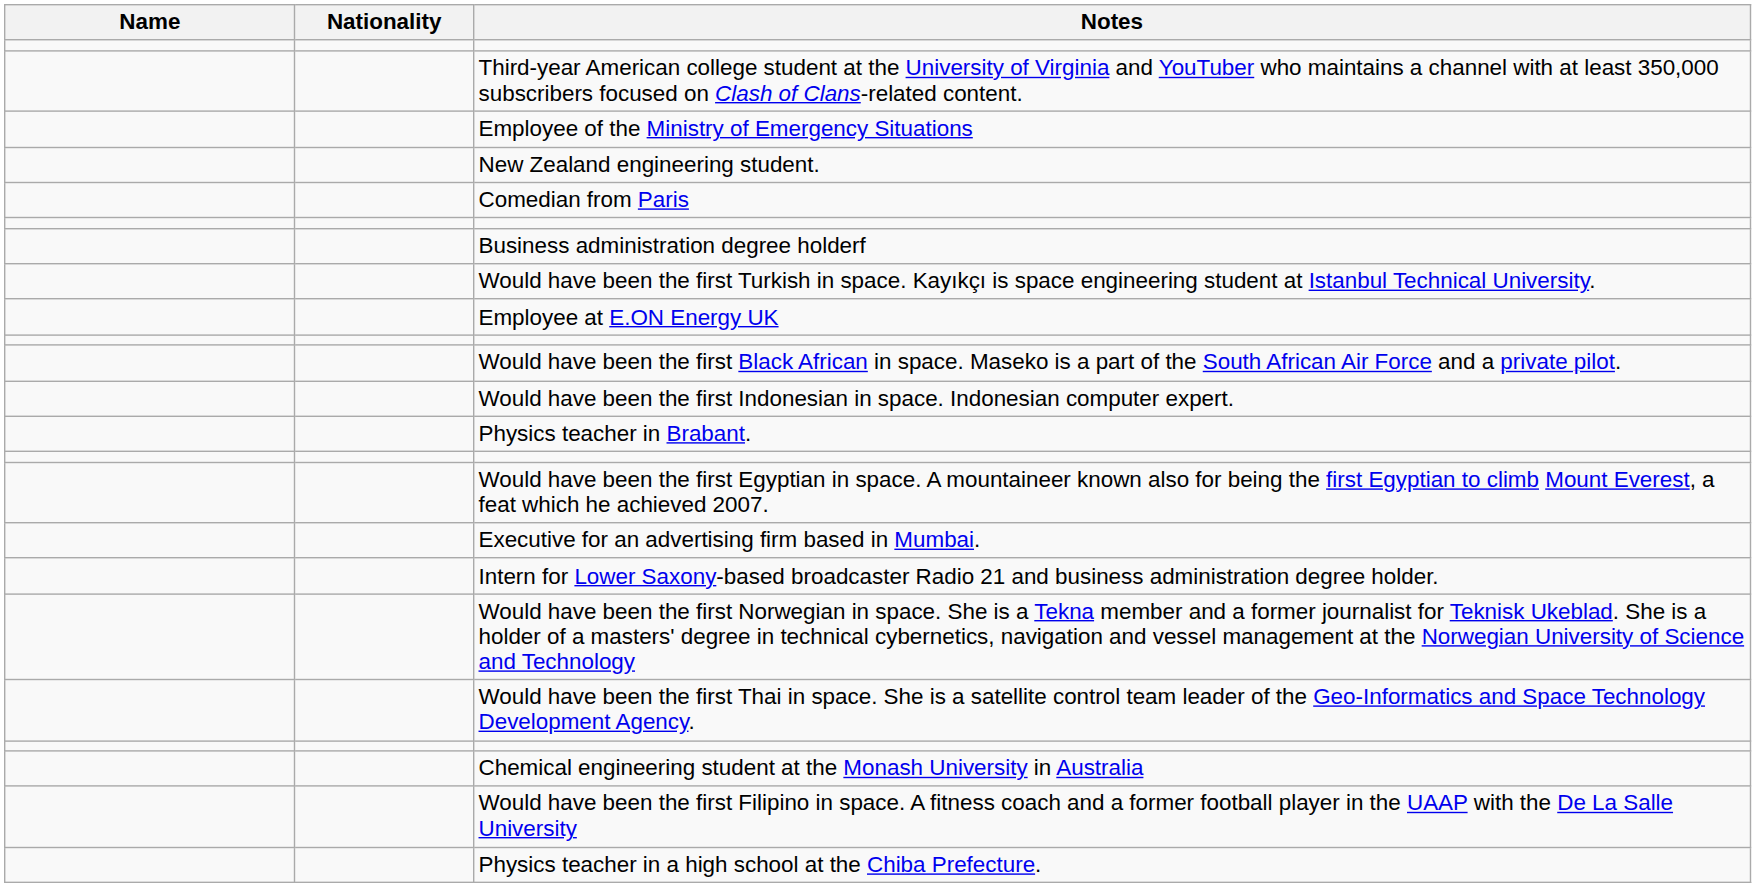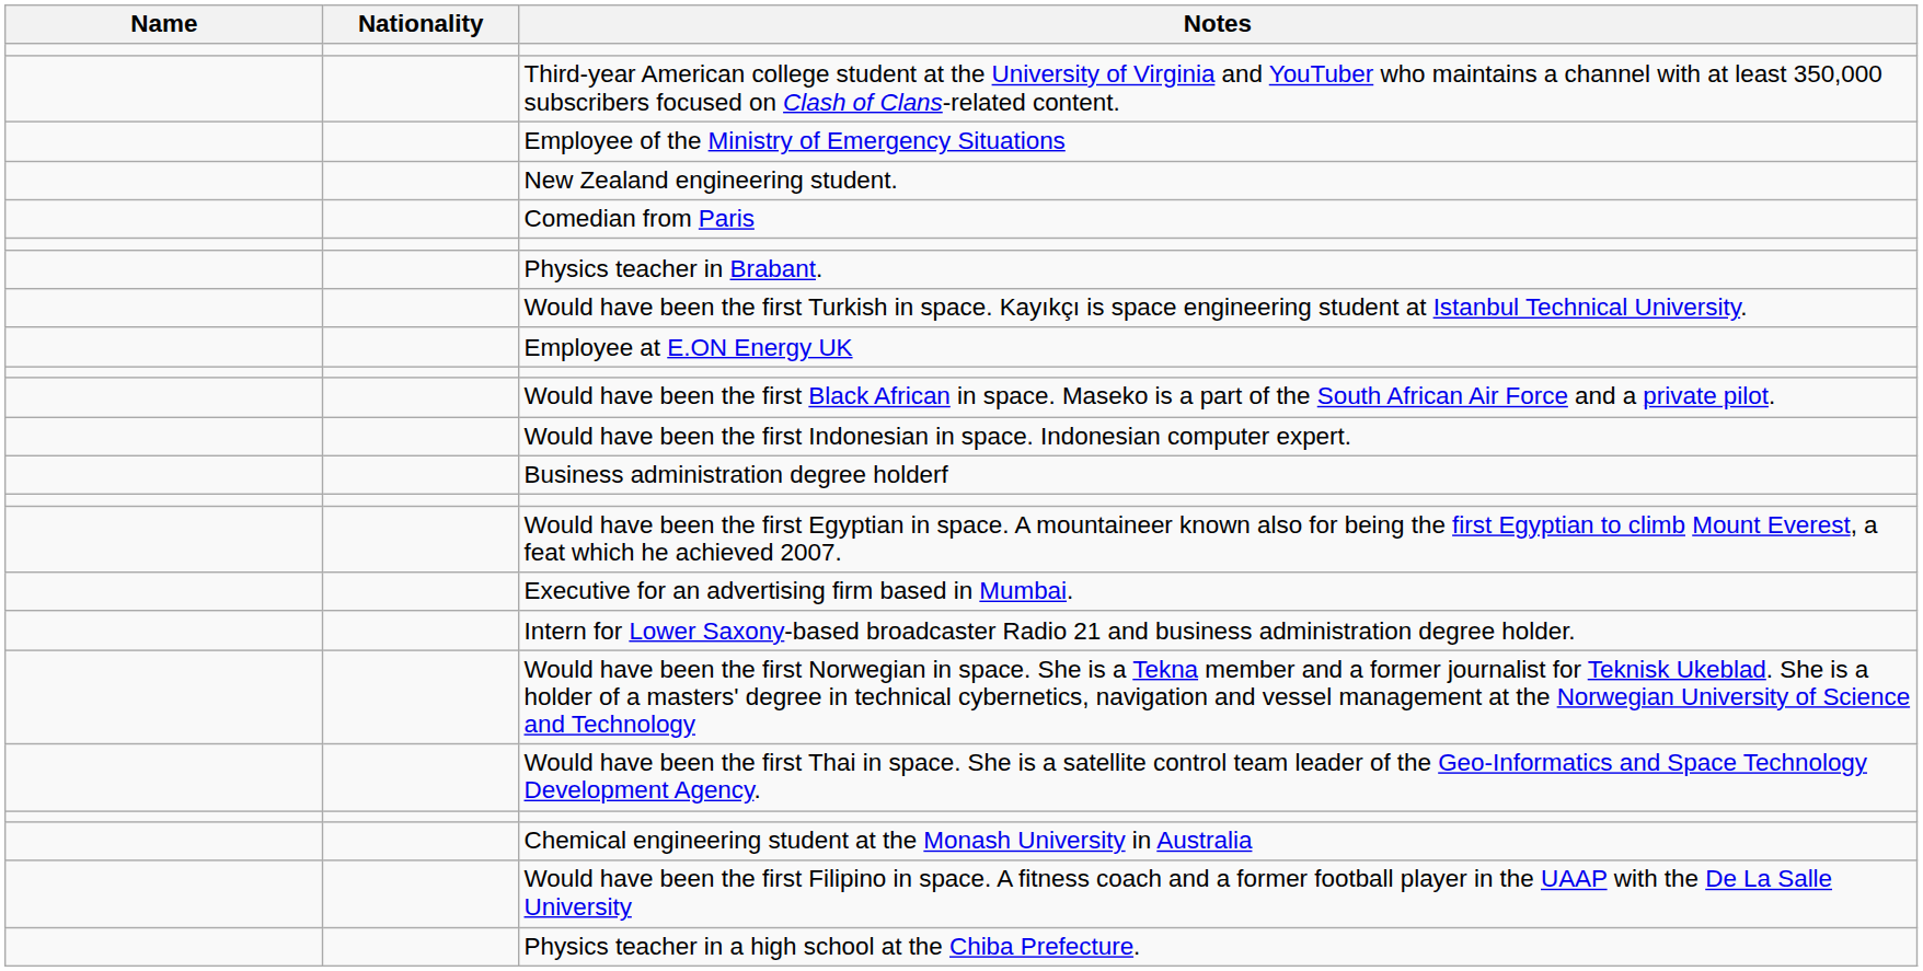 <table class="wikitable sortable">
 <tr>
 <th width=200px>Name</th>
 <th width=120px>Nationality</th>
 <th>Notes</th>
 </tr>
 <tr>
 <td></td>
 <td></td>
 <td></td>
 </tr>
 <tr>
 <td></td>
 <td></td>
 <td>Third-year American college student at the <a href='#'>University of Virginia</a> and <a href='#'>YouTuber</a> who maintains a channel with at least 350,000 subscribers focused on <em><a href='#'>Clash of Clans</a></em>-related content.</td>
 </tr>
 <tr>
 <td></td>
 <td></td>
 <td>Employee of the <a href='#'>Ministry of Emergency Situations</a></td>
 </tr>
 <tr>
 <td></td>
 <td></td>
 <td>New Zealand engineering student.</td>
 </tr>
 <tr>
 <td></td>
 <td></td>
 <td>Comedian from <a href='#'>Paris</a></td>
 </tr>
 <tr>
 <td></td>
 <td></td>
 <td></td>
 </tr>
 <tr>
 <td></td>
 <td></td>
-<td>Business administration degree holderf</td>
+<td>Physics teacher in <a href='#'>Brabant</a>.</td>
 </tr>
 <tr>
 <td></td>
 <td></td>
 <td>Would have been the first Turkish in space. Kayıkçı is space engineering student at <a href='#'>Istanbul Technical University</a>.</td>
 </tr>
 <tr>
 <td></td>
 <td></td>
 <td>Employee at <a href='#'>E.ON Energy UK</a></td>
 </tr>
 <tr>
 <td></td>
 <td></td>
 <td></td>
 </tr>
 <tr>
 <td></td>
 <td></td>
 <td>Would have been the first <a href='#'>Black African</a> in space. Maseko is a part of the <a href='#'>South African Air Force</a> and a <a href='#'>private pilot</a>.</td>
 </tr>
 <tr>
 <td></td>
 <td></td>
 <td>Would have been the first Indonesian in space. Indonesian computer expert.</td>
 </tr>
 <tr>
 <td></td>
 <td></td>
-<td>Physics teacher in <a href='#'>Brabant</a>.</td>
+<td>Business administration degree holderf</td>
 </tr>
 <tr>
 <td></td>
 <td></td>
 <td></td>
 </tr>
 <tr>
 <td></td>
 <td></td>
 <td>Would have been the first Egyptian in space. A mountaineer known also for being the <a href='#'>first Egyptian to climb</a> <a href='#'>Mount Everest</a>, a feat which he achieved 2007.</td>
 </tr>
 <tr>
 <td></td>
 <td></td>
 <td>Executive for an advertising firm based in <a href='#'>Mumbai</a>.</td>
 </tr>
 <tr>
 <td></td>
 <td></td>
 <td>Intern for <a href='#'>Lower Saxony</a>-based broadcaster Radio 21 and business administration degree holder.</td>
 </tr>
 <tr>
 <td></td>
 <td></td>
 <td>Would have been the first Norwegian in space. She is a <a href='#'>Tekna</a> member and a former journalist for <a href='#'>Teknisk Ukeblad</a>. She is a holder of a masters' degree in technical cybernetics, navigation and vessel management at the <a href='#'>Norwegian University of Science and Technology</a></td>
 </tr>
 <tr>
 <td></td>
 <td></td>
 <td>Would have been the first Thai in space. She is a satellite control team leader of the <a href='#'>Geo-Informatics and Space Technology Development Agency</a>.</td>
 </tr>
 <tr>
 <td></td>
 <td></td>
 <td></td>
 </tr>
 <tr>
 <td></td>
 <td></td>
 <td>Chemical engineering student at the <a href='#'>Monash University</a> in <a href='#'>Australia</a></td>
 </tr>
 <tr>
 <td></td>
 <td></td>
 <td>Would have been the first Filipino in space. A fitness coach and a former football player in the <a href='#'>UAAP</a> with the <a href='#'>De La Salle University</a></td>
 </tr>
 <tr>
 <td></td>
 <td></td>
 <td>Physics teacher in a high school at the <a href='#'>Chiba Prefecture</a>.</td>
 </tr>
 <tr>
 </tr>
 </table>
